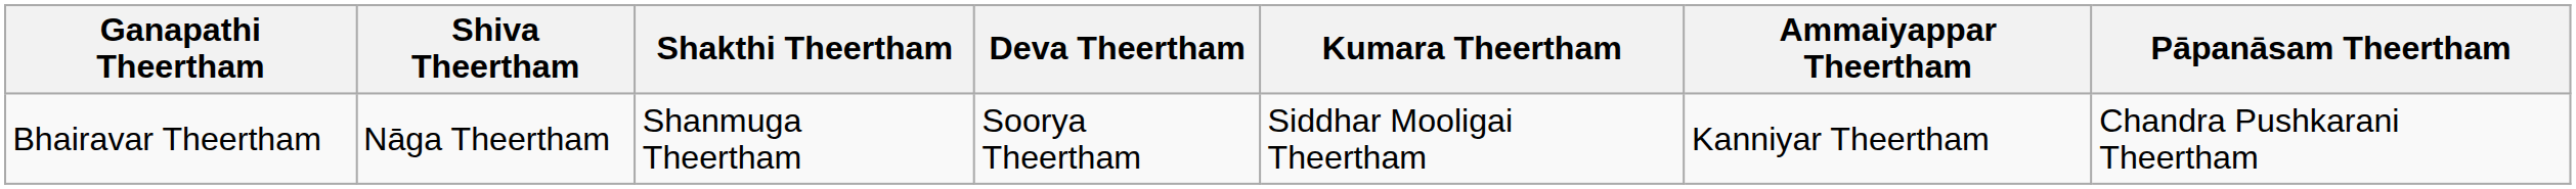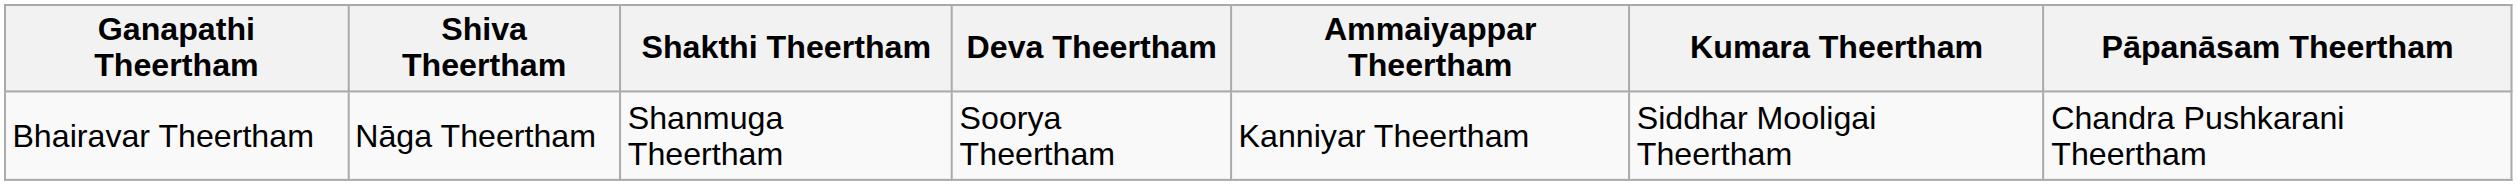 <table class="wikitable">
 <tr>
 <th>Ganapathi Theertham</th>
 <th>Shiva Theertham</th>
 <th>Shakthi Theertham</th>
 <th>Deva Theertham</th>
+<th>Ammaiyappar Theertham</th>
 <th>Kumara Theertham</th>
-<th>Ammaiyappar Theertham</th>
 <th>Pāpanāsam Theertham</th>
 </tr>
 <tr>
 <td>Bhairavar Theertham</td>
 <td>Nāga Theertham</td>
 <td>Shanmuga Theertham</td>
 <td>Soorya Theertham</td>
+<td>Kanniyar Theertham</td>
 <td>Siddhar Mooligai Theertham</td>
-<td>Kanniyar Theertham</td>
 <td>Chandra Pushkarani Theertham</td>
 </tr>
 </table>
